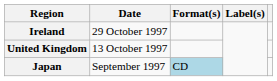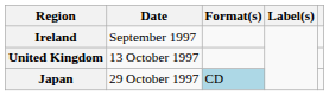 <table class="wikitable plainrowheaders">
 <tr>
 <th scope="col">Region</th>
 <th scope="col">Date</th>
 <th scope="col">Format(s)</th>
 <th scope="col">Label(s)</th>
 <th scope="col"></th>
 </tr>
 <tr>
 <th scope="row">Ireland</th>
-<td>29 October 1997</td>
+<td>September 1997</td>
 <td></td>
 <td rowspan="3"></td>
 <td></td>
 </tr>
 <tr>
 <th scope="row">United Kingdom</th>
 <td>13 October 1997</td>
 <td></td>
 <td></td>
 </tr>
 <tr>
 <th scope="row">Japan</th>
-<td>September 1997</td>
+<td>29 October 1997</td>
 <td style="background: lightblue;">CD</td>
 <td></td>
 </tr>
 </table>
